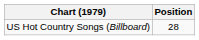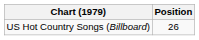 <table class="wikitable">
 <tr>
 <th>Chart (1979)</th>
 <th>Position</th>
 </tr>
 <tr>
 <td>US Hot Country Songs (<em>Billboard</em>)</td>
-<td align="center">28</td>
+<td align="center">26</td>
 </tr>
 </table>
